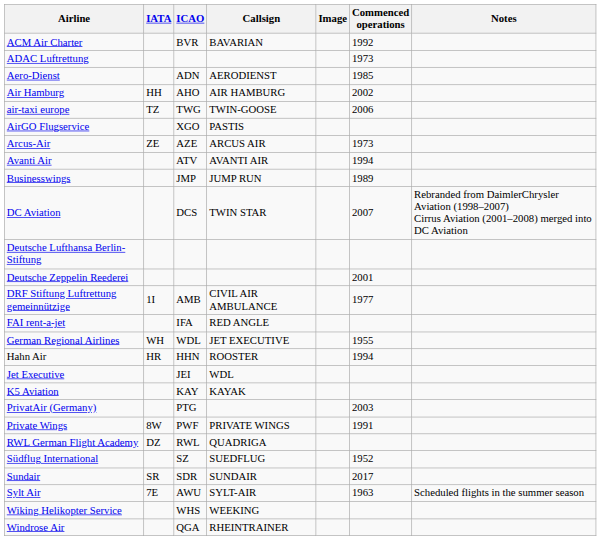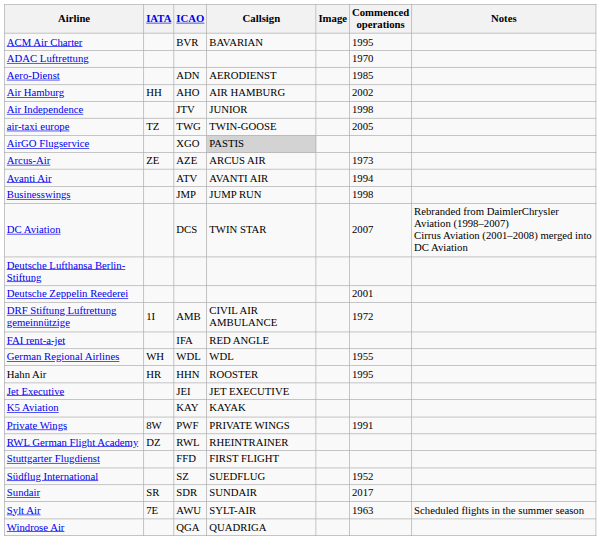 <table class="wikitable sortable" style="margin:auto">
 <tr valign="middle">
 <th>Airline</th>
 <th><a href='#'>IATA</a></th>
 <th><a href='#'>ICAO</a></th>
 <th>Callsign</th>
 <th>Image</th>
 <th>Commenced<br>operations</th>
 <th>Notes</th>
 </tr>
 <tr>
 <td><a href='#'>ACM Air Charter</a></td>
 <td></td>
 <td>BVR</td>
 <td>BAVARIAN</td>
 <td></td>
-<td>1992</td>
+<td>1995</td>
 <td></td>
 </tr>
 <tr>
 <td><a href='#'>ADAC Luftrettung</a></td>
 <td></td>
 <td></td>
 <td></td>
 <td></td>
-<td>1973</td>
+<td>1970</td>
 <td></td>
 </tr>
 <tr>
 <td><a href='#'>Aero-Dienst</a></td>
 <td></td>
 <td>ADN</td>
 <td>AERODIENST</td>
 <td></td>
 <td>1985</td>
 <td></td>
 </tr>
 <tr>
 <td><a href='#'>Air Hamburg</a></td>
 <td>HH</td>
 <td>AHO</td>
 <td>AIR HAMBURG</td>
 <td></td>
 <td>2002</td>
 <td></td>
 </tr>
 <tr>
+<td><a href='#'>Air Independence</a></td>
+<td></td>
+<td>JTV</td>
+<td>JUNIOR</td>
+<td></td>
+<td>1998</td>
+<td></td>
+</tr>
+<tr>
 <td><a href='#'>air-taxi europe</a></td>
 <td>TZ</td>
 <td>TWG</td>
 <td>TWIN-GOOSE</td>
 <td></td>
-<td>2006</td>
+<td>2005</td>
 <td></td>
 </tr>
 <tr>
 <td><a href='#'>AirGO Flugservice</a></td>
 <td></td>
 <td>XGO</td>
-<td>PASTIS</td>
+<td style="background: lightgrey;">PASTIS</td>
 <td></td>
 <td></td>
 <td></td>
 </tr>
 <tr>
 <td><a href='#'>Arcus-Air</a></td>
 <td>ZE</td>
 <td>AZE</td>
 <td>ARCUS AIR</td>
 <td></td>
 <td>1973</td>
 <td></td>
 </tr>
 <tr>
 <td><a href='#'>Avanti Air</a></td>
 <td></td>
 <td>ATV</td>
 <td>AVANTI AIR</td>
 <td></td>
 <td>1994</td>
 <td></td>
 </tr>
 <tr>
 <td><a href='#'>Businesswings</a></td>
 <td></td>
 <td>JMP</td>
 <td>JUMP RUN</td>
 <td></td>
-<td>1989</td>
+<td>1998</td>
 <td></td>
 </tr>
 <tr>
 <td><a href='#'>DC Aviation</a></td>
 <td></td>
 <td>DCS</td>
 <td>TWIN STAR</td>
 <td></td>
 <td>2007</td>
 <td>Rebranded from DaimlerChrysler Aviation (1998–2007)<br>Cirrus Aviation (2001–2008) merged into DC Aviation</td>
 </tr>
 <tr>
 <td><a href='#'>Deutsche Lufthansa Berlin-Stiftung</a></td>
 <td></td>
 <td></td>
 <td></td>
 <td></td>
 <td></td>
 <td></td>
 </tr>
 <tr>
 <td><a href='#'>Deutsche Zeppelin Reederei</a></td>
 <td></td>
 <td></td>
 <td></td>
 <td></td>
 <td>2001</td>
 <td></td>
 </tr>
 <tr>
 <td><a href='#'>DRF Stiftung Luftrettung gemeinnützige</a></td>
 <td>1I</td>
 <td>AMB</td>
 <td>CIVIL AIR AMBULANCE</td>
 <td></td>
-<td>1977</td>
+<td>1972</td>
 <td></td>
 </tr>
 <tr>
 <td><a href='#'>FAI rent-a-jet</a></td>
 <td></td>
 <td>IFA</td>
 <td>RED ANGLE</td>
 <td></td>
 <td></td>
 <td></td>
 </tr>
 <tr>
 <td><a href='#'>German Regional Airlines</a></td>
 <td>WH</td>
 <td>WDL</td>
-<td>JET EXECUTIVE</td>
+<td>WDL</td>
 <td></td>
 <td>1955</td>
 <td></td>
 </tr>
 <tr>
 <td>Hahn Air</td>
 <td>HR</td>
 <td>HHN</td>
 <td>ROOSTER</td>
 <td></td>
-<td>1994</td>
+<td>1995</td>
 <td></td>
 </tr>
 <tr>
 <td><a href='#'>Jet Executive</a></td>
 <td></td>
 <td>JEI</td>
-<td>WDL</td>
+<td>JET EXECUTIVE</td>
 <td></td>
 <td></td>
 <td></td>
 </tr>
 <tr>
 <td><a href='#'>K5 Aviation</a></td>
 <td></td>
 <td>KAY</td>
 <td>KAYAK</td>
 <td></td>
 <td></td>
-<td></td>
-</tr>
-<tr>
-<td><a href='#'>PrivatAir (Germany)</a></td>
-<td></td>
-<td>PTG</td>
-<td></td>
-<td></td>
-<td>2003</td>
 <td></td>
 </tr>
 <tr>
 <td><a href='#'>Private Wings</a></td>
 <td>8W</td>
 <td>PWF</td>
 <td>PRIVATE WINGS</td>
 <td></td>
 <td>1991</td>
 <td></td>
 </tr>
 <tr>
 <td><a href='#'>RWL German Flight Academy</a></td>
 <td>DZ</td>
 <td>RWL</td>
-<td>QUADRIGA</td>
+<td>RHEINTRAINER</td>
+<td></td>
+<td></td>
+<td></td>
+</tr>
+<tr>
+<td><a href='#'>Stuttgarter Flugdienst</a></td>
+<td></td>
+<td>FFD</td>
+<td>FIRST FLIGHT</td>
 <td></td>
 <td></td>
 <td></td>
 </tr>
 <tr>
 <td><a href='#'>Südflug International</a></td>
 <td></td>
 <td>SZ</td>
 <td>SUEDFLUG</td>
 <td></td>
 <td>1952</td>
 <td></td>
 </tr>
 <tr>
 <td><a href='#'>Sundair</a></td>
 <td>SR</td>
 <td>SDR</td>
 <td>SUNDAIR</td>
 <td></td>
 <td>2017</td>
 <td></td>
 </tr>
 <tr>
 <td><a href='#'>Sylt Air</a></td>
 <td>7E</td>
 <td>AWU</td>
 <td>SYLT-AIR</td>
 <td></td>
 <td>1963</td>
 <td>Scheduled flights in the summer season</td>
 </tr>
 <tr>
-<td><a href='#'>Wiking Helikopter Service</a></td>
-<td></td>
-<td>WHS</td>
-<td>WEEKING</td>
-<td></td>
-<td></td>
-<td></td>
-</tr>
-<tr>
 <td><a href='#'>Windrose Air</a></td>
 <td></td>
 <td>QGA</td>
-<td>RHEINTRAINER</td>
+<td>QUADRIGA</td>
 <td></td>
 <td></td>
 <td></td>
 </tr>
 </table>
